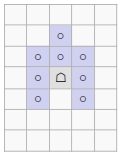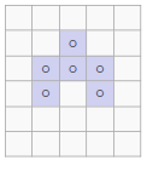 <table border="1" class="wikitable">
 <tr align=center>
 <td width="20"> </td>
 <td width="20"> </td>
 <td width="20"> </td>
 <td width="20"> </td>
 <td width="20"> </td>
 </tr>
 <tr align=center>
 <td> </td>
 <td> </td>
 <td style="background:#d0d0f0;">○</td>
 <td> </td>
 <td> </td>
 </tr>
 <tr align=center>
 <td> </td>
 <td style="background:#d0d0f0;">○</td>
 <td style="background:#d0d0f0;">○</td>
 <td style="background:#d0d0f0;">○</td>
 <td> </td>
 </tr>
 <tr align=center>
 <td> </td>
 <td style="background:#d0d0f0;">○</td>
-<td style="background:#e0e0e0;">☖</td>
-<td style="background:#d0d0f0;">○</td>
-<td> </td>
-</tr>
-<tr align=center>
-<td> </td>
-<td style="background:#d0d0f0;">○</td>
 <td> </td>
 <td style="background:#d0d0f0;">○</td>
 <td> </td>
 </tr>
 <tr align=center>
 <td> </td>
 <td> </td>
 <td> </td>
 <td> </td>
 <td> </td>
 </tr>
 <tr align=center>
 <td> </td>
 <td> </td>
 <td> </td>
 <td> </td>
 <td> </td>
 </tr>
 </table>
